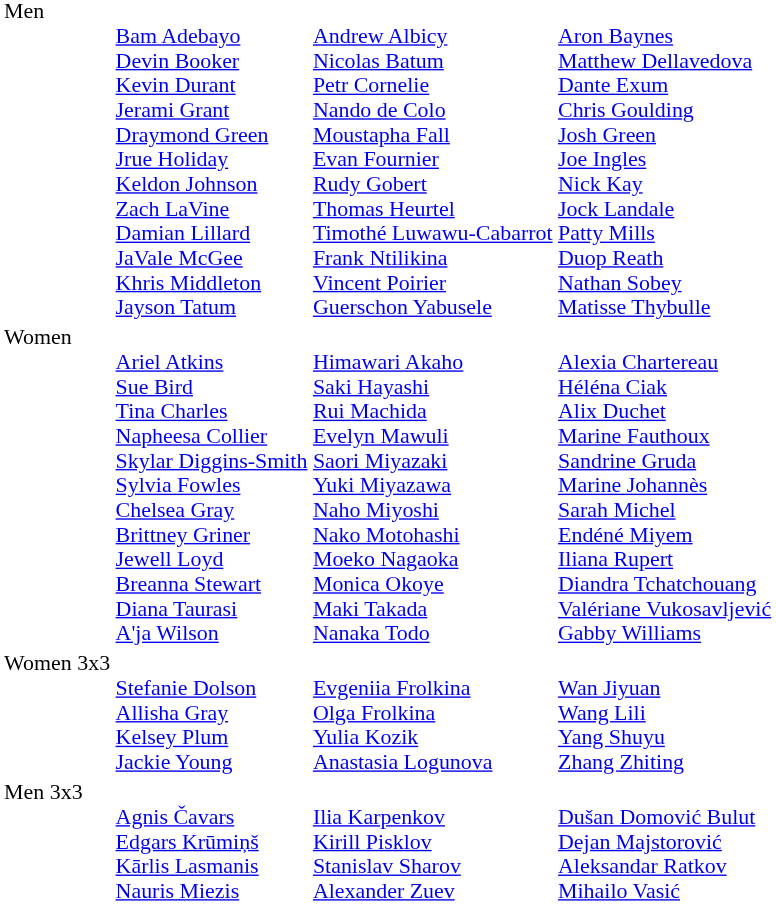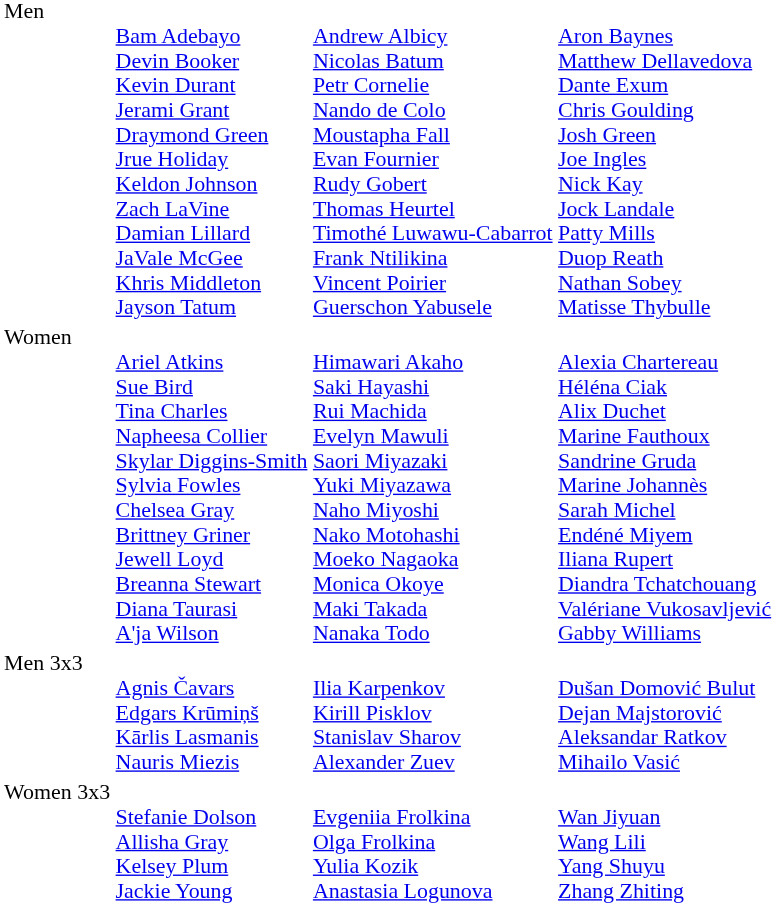 <table>
 <tr valign="top">
 <td>Men<br></td>
 <td><br><a href='#'>Bam Adebayo</a><br><a href='#'>Devin Booker</a><br><a href='#'>Kevin Durant</a><br><a href='#'>Jerami Grant</a><br><a href='#'>Draymond Green</a><br><a href='#'>Jrue Holiday</a><br><a href='#'>Keldon Johnson</a><br><a href='#'>Zach LaVine</a><br><a href='#'>Damian Lillard</a><br><a href='#'>JaVale McGee</a><br><a href='#'>Khris Middleton</a><br><a href='#'>Jayson Tatum</a></td>
 <td><br><a href='#'>Andrew Albicy</a><br><a href='#'>Nicolas Batum</a><br><a href='#'>Petr Cornelie</a><br><a href='#'>Nando de Colo</a><br><a href='#'>Moustapha Fall</a><br><a href='#'>Evan Fournier</a><br><a href='#'>Rudy Gobert</a><br><a href='#'>Thomas Heurtel</a><br><a href='#'>Timothé Luwawu-Cabarrot</a><br><a href='#'>Frank Ntilikina</a><br><a href='#'>Vincent Poirier</a><br><a href='#'>Guerschon Yabusele</a></td>
 <td><br><a href='#'>Aron Baynes</a><br><a href='#'>Matthew Dellavedova</a><br><a href='#'>Dante Exum</a><br><a href='#'>Chris Goulding</a><br><a href='#'>Josh Green</a><br><a href='#'>Joe Ingles</a><br><a href='#'>Nick Kay</a><br><a href='#'>Jock Landale</a><br><a href='#'>Patty Mills</a><br><a href='#'>Duop Reath</a><br><a href='#'>Nathan Sobey</a><br><a href='#'>Matisse Thybulle</a></td>
 </tr>
 <tr valign="top">
 <td>Women<br></td>
 <td><br><a href='#'>Ariel Atkins</a><br><a href='#'>Sue Bird</a><br><a href='#'>Tina Charles</a><br><a href='#'>Napheesa Collier</a><br><a href='#'>Skylar Diggins-Smith</a><br><a href='#'>Sylvia Fowles</a><br><a href='#'>Chelsea Gray</a><br><a href='#'>Brittney Griner</a><br><a href='#'>Jewell Loyd</a><br><a href='#'>Breanna Stewart</a><br><a href='#'>Diana Taurasi</a><br><a href='#'>A'ja Wilson</a></td>
 <td><br><a href='#'>Himawari Akaho</a><br><a href='#'>Saki Hayashi</a><br><a href='#'>Rui Machida</a><br><a href='#'>Evelyn Mawuli</a><br><a href='#'>Saori Miyazaki</a><br><a href='#'>Yuki Miyazawa</a><br><a href='#'>Naho Miyoshi</a><br><a href='#'>Nako Motohashi</a><br><a href='#'>Moeko Nagaoka</a><br><a href='#'>Monica Okoye</a><br><a href='#'>Maki Takada</a><br><a href='#'>Nanaka Todo</a></td>
 <td><br><a href='#'>Alexia Chartereau</a><br><a href='#'>Héléna Ciak</a><br><a href='#'>Alix Duchet</a><br><a href='#'>Marine Fauthoux</a><br><a href='#'>Sandrine Gruda</a><br><a href='#'>Marine Johannès</a><br><a href='#'>Sarah Michel</a><br><a href='#'>Endéné Miyem</a><br><a href='#'>Iliana Rupert</a><br><a href='#'>Diandra Tchatchouang</a><br><a href='#'>Valériane Vukosavljević</a><br><a href='#'>Gabby Williams</a></td>
 </tr>
 <tr valign="top">
+<td>Men 3x3<br></td>
+<td><br><a href='#'>Agnis Čavars</a><br><a href='#'>Edgars Krūmiņš</a><br><a href='#'>Kārlis Lasmanis</a><br><a href='#'>Nauris Miezis</a></td>
+<td><br><a href='#'>Ilia Karpenkov</a><br><a href='#'>Kirill Pisklov</a><br><a href='#'>Stanislav Sharov</a><br><a href='#'>Alexander Zuev</a></td>
+<td><br><a href='#'>Dušan Domović Bulut</a><br><a href='#'>Dejan Majstorović</a><br><a href='#'>Aleksandar Ratkov</a><br><a href='#'>Mihailo Vasić</a></td>
+</tr>
+<tr valign="top">
 <td>Women 3x3<br></td>
 <td><br><a href='#'>Stefanie Dolson</a><br><a href='#'>Allisha Gray</a><br><a href='#'>Kelsey Plum</a><br><a href='#'>Jackie Young</a></td>
 <td><br><a href='#'>Evgeniia Frolkina</a><br><a href='#'>Olga Frolkina</a><br><a href='#'>Yulia Kozik</a><br><a href='#'>Anastasia Logunova</a></td>
 <td><br><a href='#'>Wan Jiyuan</a><br><a href='#'>Wang Lili</a><br><a href='#'>Yang Shuyu</a><br><a href='#'>Zhang Zhiting</a></td>
 </tr>
-<tr valign="top">
-<td>Men 3x3<br></td>
-<td><br><a href='#'>Agnis Čavars</a><br><a href='#'>Edgars Krūmiņš</a><br><a href='#'>Kārlis Lasmanis</a><br><a href='#'>Nauris Miezis</a></td>
-<td><br><a href='#'>Ilia Karpenkov</a><br><a href='#'>Kirill Pisklov</a><br><a href='#'>Stanislav Sharov</a><br><a href='#'>Alexander Zuev</a></td>
-<td><br><a href='#'>Dušan Domović Bulut</a><br><a href='#'>Dejan Majstorović</a><br><a href='#'>Aleksandar Ratkov</a><br><a href='#'>Mihailo Vasić</a></td>
-</tr>
 </table>
